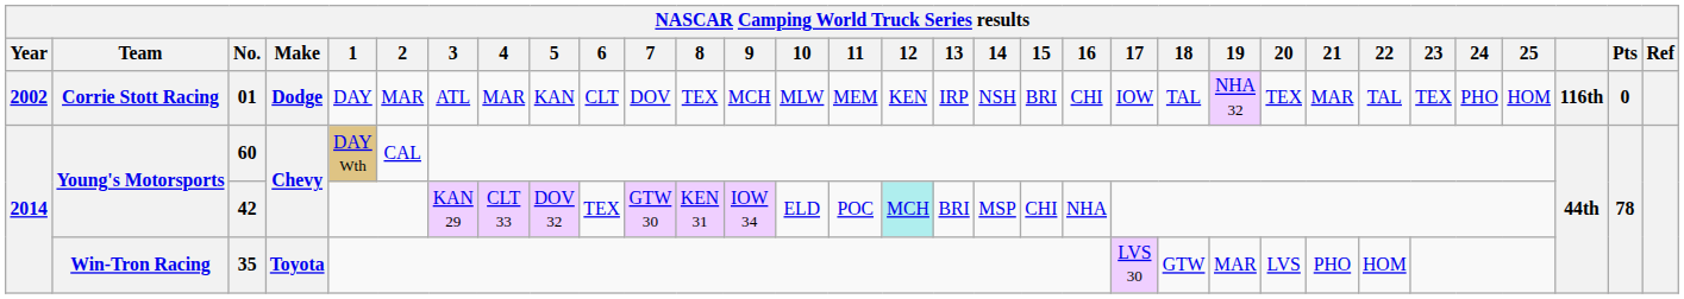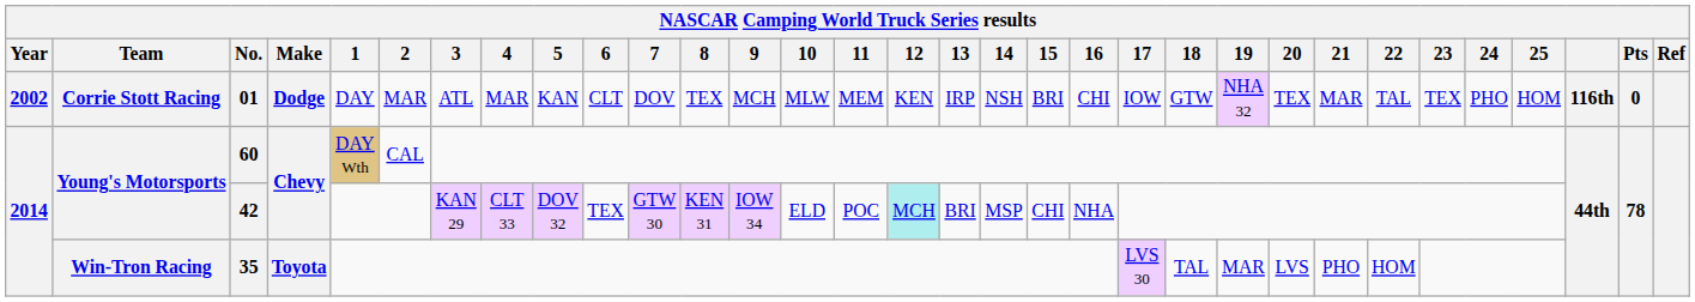 <table class="wikitable" style="text-align:center; font-size:75%">
 <tr>
 <th colspan=45><a href='#'>NASCAR</a> <a href='#'>Camping World Truck Series</a> results</th>
 </tr>
 <tr>
 <th>Year</th>
 <th>Team</th>
 <th>No.</th>
 <th>Make</th>
 <th>1</th>
 <th>2</th>
 <th>3</th>
 <th>4</th>
 <th>5</th>
 <th>6</th>
 <th>7</th>
 <th>8</th>
 <th>9</th>
 <th>10</th>
 <th>11</th>
 <th>12</th>
 <th>13</th>
 <th>14</th>
 <th>15</th>
 <th>16</th>
 <th>17</th>
 <th>18</th>
 <th>19</th>
 <th>20</th>
 <th>21</th>
 <th>22</th>
 <th>23</th>
 <th>24</th>
 <th>25</th>
 <th></th>
 <th>Pts</th>
 <th>Ref</th>
 </tr>
 <tr>
 <th><a href='#'>2002</a></th>
 <th><a href='#'>Corrie Stott Racing</a></th>
 <th>01</th>
 <th><a href='#'>Dodge</a></th>
 <td><a href='#'>DAY</a></td>
 <td><a href='#'>MAR</a></td>
 <td><a href='#'>ATL</a></td>
 <td><a href='#'>MAR</a></td>
 <td><a href='#'>KAN</a></td>
 <td><a href='#'>CLT</a></td>
 <td><a href='#'>DOV</a></td>
 <td><a href='#'>TEX</a></td>
 <td><a href='#'>MCH</a></td>
 <td><a href='#'>MLW</a></td>
 <td><a href='#'>MEM</a></td>
 <td><a href='#'>KEN</a></td>
 <td><a href='#'>IRP</a></td>
 <td><a href='#'>NSH</a></td>
 <td><a href='#'>BRI</a></td>
 <td><a href='#'>CHI</a></td>
 <td><a href='#'>IOW</a></td>
-<td><a href='#'>TAL</a></td>
+<td><a href='#'>GTW</a></td>
 <td style="background:#EFCFFF;"><a href='#'>NHA</a><br><small>32</small></td>
 <td><a href='#'>TEX</a></td>
 <td><a href='#'>MAR</a></td>
 <td><a href='#'>TAL</a></td>
 <td><a href='#'>TEX</a></td>
 <td><a href='#'>PHO</a></td>
 <td><a href='#'>HOM</a></td>
 <th>116th</th>
 <th>0</th>
 <th></th>
 </tr>
 <tr>
 <th rowspan=3><a href='#'>2014</a></th>
 <th rowspan=2><a href='#'>Young's Motorsports</a></th>
 <th>60</th>
 <th rowspan=2><a href='#'>Chevy</a></th>
 <td style="background:#DFC484;"><a href='#'>DAY</a><br><small>Wth</small></td>
 <td><a href='#'>CAL</a></td>
 <td colspan=23></td>
 <th rowspan=3>44th</th>
 <th rowspan=3>78</th>
 <th rowspan=3></th>
 </tr>
 <tr>
 <th>42</th>
 <td colspan=2></td>
 <td style="background:#EFCFFF;"><a href='#'>KAN</a><br><small>29</small></td>
 <td style="background:#EFCFFF;"><a href='#'>CLT</a><br><small>33</small></td>
 <td style="background:#EFCFFF;"><a href='#'>DOV</a><br><small>32</small></td>
 <td><a href='#'>TEX</a></td>
 <td style="background:#EFCFFF;"><a href='#'>GTW</a><br><small>30</small></td>
 <td style="background:#EFCFFF;"><a href='#'>KEN</a><br><small>31</small></td>
 <td style="background:#EFCFFF;"><a href='#'>IOW</a><br><small>34</small></td>
 <td><a href='#'>ELD</a></td>
 <td><a href='#'>POC</a></td>
 <td style="background: paleturquoise;"><a href='#'>MCH</a></td>
 <td><a href='#'>BRI</a></td>
 <td><a href='#'>MSP</a></td>
 <td><a href='#'>CHI</a></td>
 <td><a href='#'>NHA</a></td>
 <td colspan=9></td>
 </tr>
 <tr>
 <th><a href='#'>Win-Tron Racing</a></th>
 <th>35</th>
 <th><a href='#'>Toyota</a></th>
 <td colspan=16></td>
 <td style="background:#EFCFFF;"><a href='#'>LVS</a><br><small>30</small></td>
-<td><a href='#'>GTW</a></td>
+<td><a href='#'>TAL</a></td>
 <td><a href='#'>MAR</a></td>
 <td><a href='#'>LVS</a></td>
 <td><a href='#'>PHO</a></td>
 <td><a href='#'>HOM</a></td>
 <td colspan=3></td>
 </tr>
 </table>
